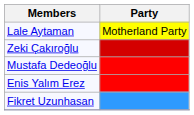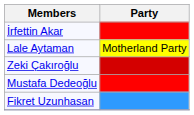 <table class=wikitable style="border:1px solid #8888aa; background-color:#f7f8ff; padding:0px; font-size:90%;">
 <tr>
 <th>Members</th>
 <th>Party</th>
+</tr>
+<tr>
+<td><a href='#'>İrfettin Akar</a></td>
+<td style="background: #ff0000"></td>
 </tr>
 <tr>
 <td><a href='#'>Lale Aytaman</a></td>
 <td style="background: #ffff00">Motherland Party</td>
 </tr>
 <tr>
 <td><a href='#'>Zeki Çakıroğlu</a></td>
 <td style="background: #d40000"></td>
 </tr>
 <tr>
 <td><a href='#'>Mustafa Dedeoğlu</a></td>
 <td style="background: #ff0000"></td>
 </tr>
 <tr>
-<td><a href='#'>Enis Yalım Erez</a></td>
-<td style="background: #ff0000"></td>
-</tr>
-<tr>
 <td><a href='#'>Fikret Uzunhasan</a></td>
 <td style="background: #2E9AFE"></td>
 </tr>
 <tr>
 </tr>
 </table>
